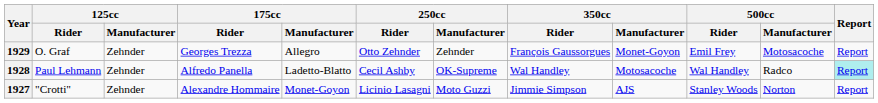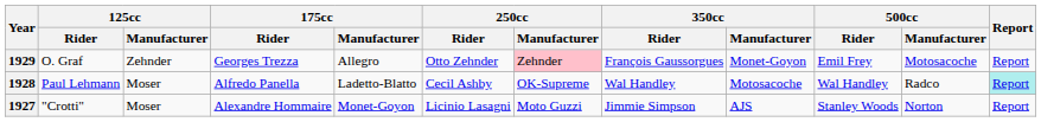 <table class="wikitable" style="font-size: 95%;">
 <tr>
 <th scope="col"rowspan=2>Year</th>
 <th scope="col" colspan=2>125cc</th>
 <th scope="col" colspan=2>175cc</th>
 <th scope="col" colspan=2>250cc</th>
 <th scope="col" colspan=2>350cc</th>
 <th scope="col" colspan=2>500cc</th>
 <th scope="col" rowspan=2>Report</th>
 </tr>
 <tr>
 <th>Rider</th>
 <th>Manufacturer</th>
 <th>Rider</th>
 <th>Manufacturer</th>
 <th>Rider</th>
 <th>Manufacturer</th>
 <th>Rider</th>
 <th>Manufacturer</th>
 <th>Rider</th>
 <th>Manufacturer</th>
 </tr>
 <tr>
 <th>1929</th>
 <td> O. Graf</td>
 <td>Zehnder</td>
 <td> <a href='#'>Georges Trezza</a></td>
 <td>Allegro</td>
 <td> <a href='#'>Otto Zehnder</a></td>
-<td>Zehnder</td>
+<td style="background: pink;">Zehnder</td>
 <td> <a href='#'>François Gaussorgues</a></td>
 <td><a href='#'>Monet-Goyon</a></td>
 <td> <a href='#'>Emil Frey</a></td>
 <td><a href='#'>Motosacoche</a></td>
 <td><a href='#'>Report</a></td>
 </tr>
 <tr>
 <th>1928<br></th>
 <td> <a href='#'>Paul Lehmann</a></td>
-<td>Zehnder</td>
+<td>Moser</td>
 <td> <a href='#'>Alfredo Panella</a></td>
 <td>Ladetto-Blatto</td>
 <td> <a href='#'>Cecil Ashby</a></td>
 <td><a href='#'>OK-Supreme</a></td>
 <td> <a href='#'>Wal Handley</a></td>
 <td><a href='#'>Motosacoche</a></td>
 <td> <a href='#'>Wal Handley</a></td>
 <td>Radco</td>
 <td style="background: paleturquoise;"><a href='#'>Report</a></td>
 </tr>
 <tr>
 <th>1927</th>
 <td> "Crotti"</td>
-<td>Zehnder</td>
+<td>Moser</td>
 <td> <a href='#'>Alexandre Hommaire</a></td>
 <td><a href='#'>Monet-Goyon</a></td>
 <td> <a href='#'>Licinio Lasagni</a></td>
 <td><a href='#'>Moto Guzzi</a></td>
 <td> <a href='#'>Jimmie Simpson</a></td>
 <td><a href='#'>AJS</a></td>
 <td> <a href='#'>Stanley Woods</a></td>
 <td><a href='#'>Norton</a></td>
 <td><a href='#'>Report</a></td>
 </tr>
 </table>
